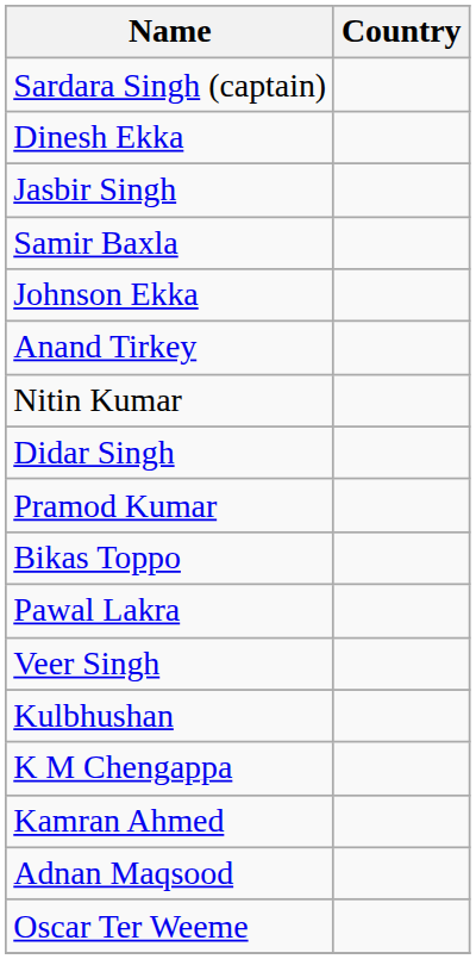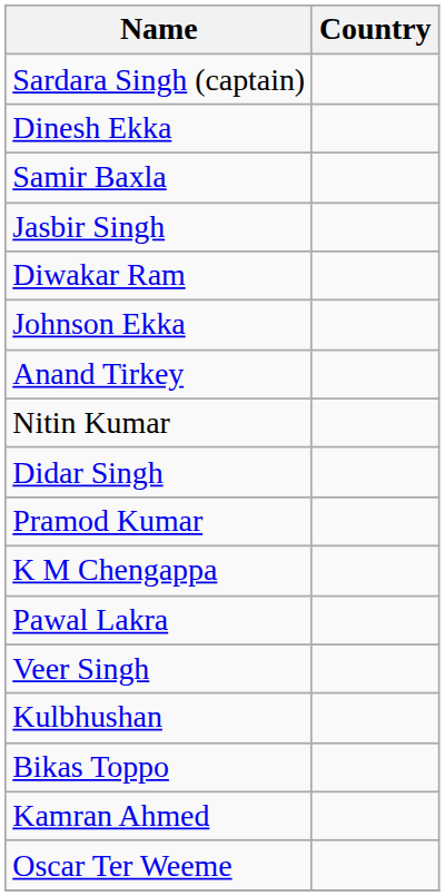 <table class="wikitable" align=center>
 <tr>
 <th>Name</th>
 <th>Country</th>
 </tr>
 <tr>
 <td><a href='#'>Sardara Singh</a> (captain)</td>
 <td></td>
 </tr>
 <tr>
 <td><a href='#'>Dinesh Ekka</a></td>
 <td></td>
 </tr>
 <tr>
+<td><a href='#'>Samir Baxla</a></td>
+<td></td>
+</tr>
+<tr>
 <td><a href='#'>Jasbir Singh</a></td>
 <td></td>
 </tr>
 <tr>
-<td><a href='#'>Samir Baxla</a></td>
+<td><a href='#'>Diwakar Ram</a></td>
 <td></td>
 </tr>
 <tr>
 <td><a href='#'>Johnson Ekka</a></td>
 <td></td>
 </tr>
 <tr>
 <td><a href='#'>Anand Tirkey</a></td>
 <td></td>
 </tr>
 <tr>
 <td>Nitin Kumar</td>
 <td></td>
 </tr>
 <tr>
 <td><a href='#'>Didar Singh</a></td>
 <td></td>
 </tr>
 <tr>
 <td><a href='#'>Pramod Kumar</a></td>
 <td></td>
 </tr>
 <tr>
-<td><a href='#'>Bikas Toppo</a></td>
+<td><a href='#'>K M Chengappa</a></td>
 <td></td>
 </tr>
 <tr>
 <td><a href='#'>Pawal Lakra</a></td>
 <td></td>
 </tr>
 <tr>
 <td><a href='#'>Veer Singh</a></td>
 <td></td>
 </tr>
 <tr>
 <td><a href='#'>Kulbhushan</a></td>
 <td></td>
 </tr>
 <tr>
-<td><a href='#'>K M Chengappa</a></td>
+<td><a href='#'>Bikas Toppo</a></td>
 <td></td>
 </tr>
 <tr>
 <td><a href='#'>Kamran Ahmed</a></td>
-<td></td>
-</tr>
-<tr>
-<td><a href='#'>Adnan Maqsood</a></td>
 <td></td>
 </tr>
 <tr>
 <td><a href='#'>Oscar Ter Weeme</a></td>
 <td></td>
 </tr>
 <tr>
 </tr>
 </table>
